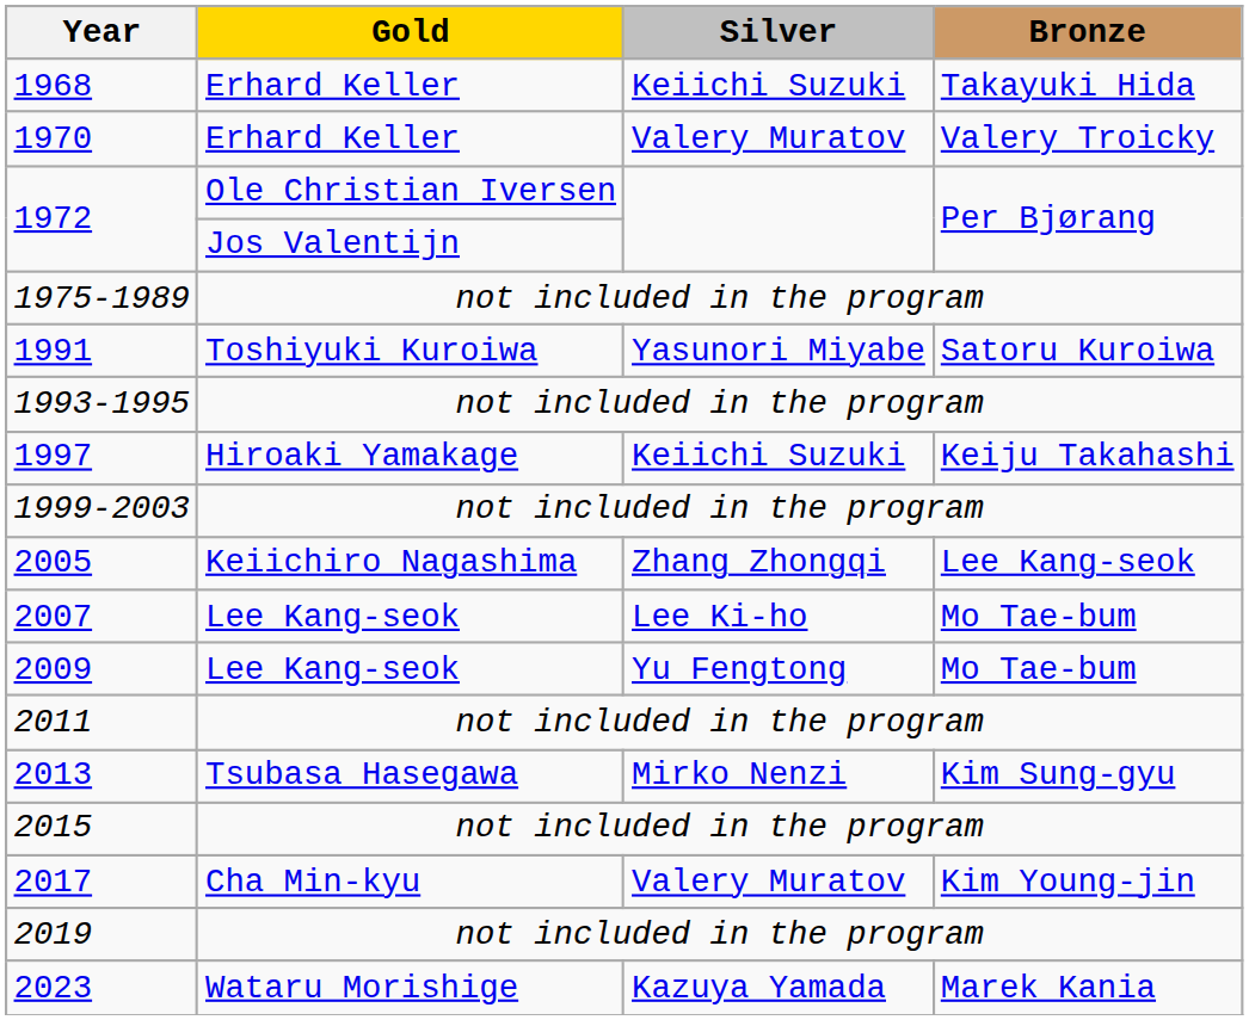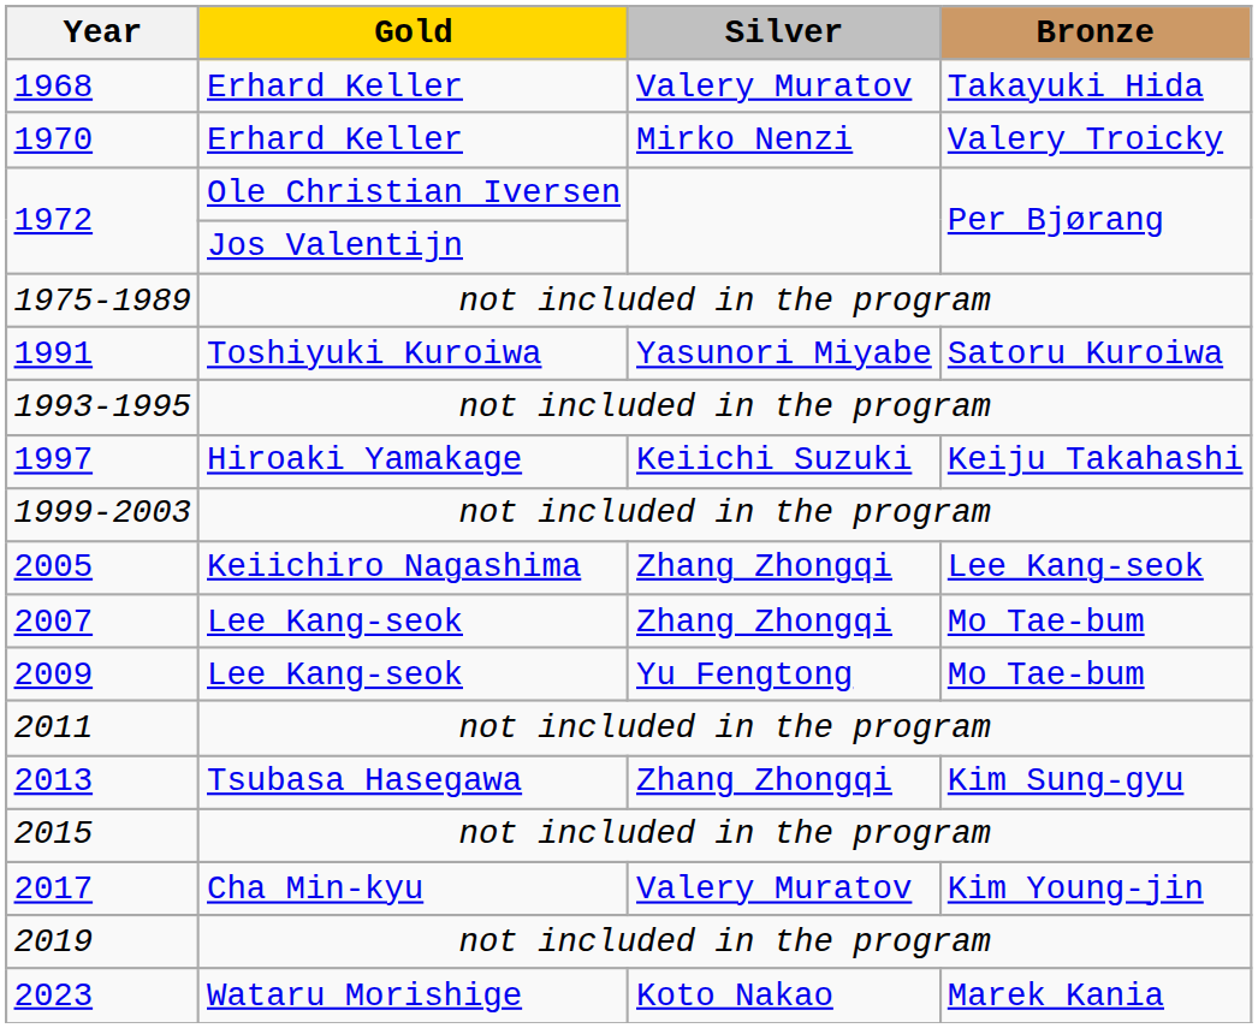 <table class="wikitable">
 <tr>
 <th>Year</th>
 <td align=center bgcolor=gold><strong>Gold</strong></td>
 <td align=center bgcolor=silver><strong>Silver</strong></td>
 <td align=center bgcolor=cc9966><strong>Bronze</strong></td>
 </tr>
 <tr>
 <td><a href='#'>1968</a></td>
 <td> <a href='#'>Erhard Keller</a></td>
-<td> <a href='#'>Keiichi Suzuki</a></td>
+<td> <a href='#'>Valery Muratov</a></td>
 <td> <a href='#'>Takayuki Hida</a></td>
 </tr>
 <tr>
 <td><a href='#'>1970</a></td>
 <td> <a href='#'>Erhard Keller</a></td>
-<td> <a href='#'>Valery Muratov</a></td>
+<td> <a href='#'>Mirko Nenzi</a></td>
 <td> <a href='#'>Valery Troicky</a></td>
 </tr>
 <tr>
 <td rowspan="2"><a href='#'>1972</a></td>
 <td> <a href='#'>Ole Christian Iversen</a></td>
 <td rowspan="2"></td>
 <td rowspan="2"> <a href='#'>Per Bjørang</a></td>
 </tr>
 <tr>
 <td> <a href='#'>Jos Valentijn</a></td>
 </tr>
 <tr>
 <td><em>1975-1989</em></td>
 <td colspan=3 align=center><em>not included in the program</em></td>
 </tr>
 <tr>
 <td><a href='#'>1991</a></td>
 <td> <a href='#'>Toshiyuki Kuroiwa</a></td>
 <td> <a href='#'>Yasunori Miyabe</a></td>
 <td> <a href='#'>Satoru Kuroiwa</a></td>
 </tr>
 <tr>
 <td><em>1993-1995</em></td>
 <td colspan=3 align=center><em>not included in the program</em></td>
 </tr>
 <tr>
 <td><a href='#'>1997</a></td>
 <td> <a href='#'>Hiroaki Yamakage</a></td>
 <td> <a href='#'>Keiichi Suzuki</a></td>
 <td> <a href='#'>Keiju Takahashi</a></td>
 </tr>
 <tr>
 <td><em>1999-2003</em></td>
 <td colspan=3 align=center><em>not included in the program</em></td>
 </tr>
 <tr>
 <td><a href='#'>2005</a></td>
 <td> <a href='#'>Keiichiro Nagashima</a></td>
 <td> <a href='#'>Zhang Zhongqi</a></td>
 <td> <a href='#'>Lee Kang-seok</a></td>
 </tr>
 <tr>
 <td><a href='#'>2007</a></td>
 <td> <a href='#'>Lee Kang-seok</a></td>
-<td> <a href='#'>Lee Ki-ho</a></td>
+<td> <a href='#'>Zhang Zhongqi</a></td>
 <td> <a href='#'>Mo Tae-bum</a></td>
 </tr>
 <tr>
 <td><a href='#'>2009</a></td>
 <td> <a href='#'>Lee Kang-seok</a></td>
 <td> <a href='#'>Yu Fengtong</a></td>
 <td> <a href='#'>Mo Tae-bum</a></td>
 </tr>
 <tr>
 <td><em>2011</em></td>
 <td colspan=3 align=center><em>not included in the program</em></td>
 </tr>
 <tr>
 <td><a href='#'>2013</a></td>
 <td> <a href='#'>Tsubasa Hasegawa</a></td>
-<td> <a href='#'>Mirko Nenzi</a></td>
+<td> <a href='#'>Zhang Zhongqi</a></td>
 <td> <a href='#'>Kim Sung-gyu</a></td>
 </tr>
 <tr>
 <td><em>2015</em></td>
 <td colspan=3 align=center><em>not included in the program</em></td>
 </tr>
 <tr>
 <td><a href='#'>2017</a></td>
 <td> <a href='#'>Cha Min-kyu</a></td>
 <td> <a href='#'>Valery Muratov</a></td>
 <td> <a href='#'>Kim Young-jin</a></td>
 </tr>
 <tr>
 <td><em>2019</em></td>
 <td colspan=3 align=center><em>not included in the program</em></td>
 </tr>
 <tr>
 <td><a href='#'>2023</a></td>
 <td> <a href='#'>Wataru Morishige</a></td>
-<td> <a href='#'>Kazuya Yamada</a></td>
+<td> <a href='#'>Koto Nakao</a></td>
 <td> <a href='#'>Marek Kania</a></td>
 </tr>
 <tr>
 </tr>
 </table>
